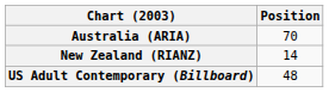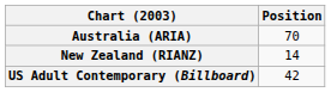 <table class="wikitable sortable plainrowheaders" style="text-align:center">
 <tr>
 <th>Chart (2003)</th>
 <th>Position</th>
 </tr>
 <tr>
 <th scope="row">Australia (ARIA)</th>
 <td>70</td>
 </tr>
 <tr>
 <th scope="row">New Zealand (RIANZ)</th>
 <td>14</td>
 </tr>
 <tr>
 <th scope="row">US Adult Contemporary (<em>Billboard</em>)</th>
-<td>48</td>
+<td>42</td>
 </tr>
 </table>
